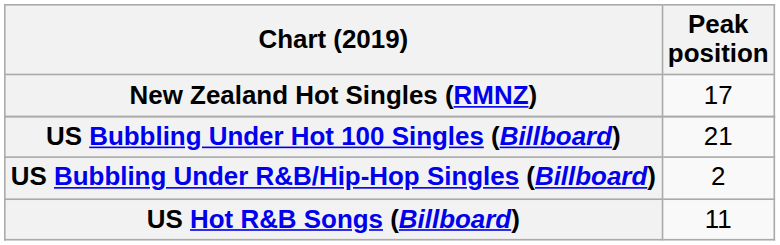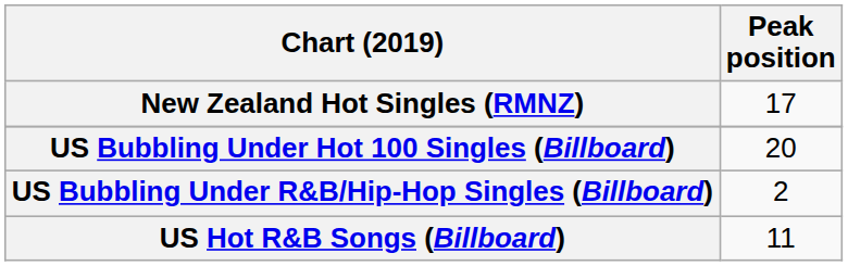 <table class="wikitable sortable plainrowheaders" style="text-align:center">
 <tr>
 <th scope="col">Chart (2019)</th>
 <th scope="col">Peak<br>position</th>
 </tr>
 <tr>
 <th scope="row">New Zealand Hot Singles (<a href='#'>RMNZ</a>)</th>
 <td>17</td>
 </tr>
 <tr>
 </tr>
 <tr>
 <th scope="row">US <a href='#'>Bubbling Under Hot 100 Singles</a> (<a href='#'><em>Billboard</em></a>)</th>
-<td>21</td>
+<td>20</td>
 </tr>
 <tr>
 <th scope="row">US <a href='#'>Bubbling Under R&B/Hip-Hop Singles</a> (<a href='#'><em>Billboard</em></a>)</th>
 <td style="text-align:center;">2</td>
 </tr>
 <tr>
 <th scope="row">US <a href='#'>Hot R&B Songs</a> (<a href='#'><em>Billboard</em></a>)</th>
 <td>11</td>
 </tr>
 </table>
